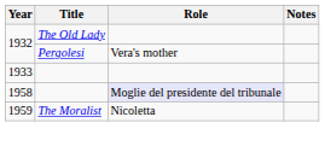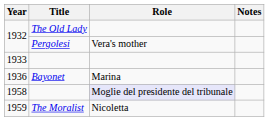 <table class="wikitable plainrowheaders sortable">
 <tr>
 <th scope="col">Year</th>
 <th scope="col">Title</th>
 <th scope="col">Role</th>
 <th scope="col">Notes</th>
 </tr>
 <tr>
 <td rowspan=2>1932</td>
 <td><em><a href='#'>The Old Lady</a></em></td>
 <td></td>
 <td></td>
 </tr>
 <tr>
 <td><em><a href='#'>Pergolesi</a></em></td>
 <td>Vera's mother</td>
 <td></td>
 </tr>
 <tr>
 <td>1933</td>
 <td><em></em></td>
 <td></td>
 <td></td>
 </tr>
 <tr>
+<td>1936</td>
+<td><em><a href='#'>Bayonet</a></em></td>
+<td>Marina</td>
+<td></td>
+</tr>
+<tr>
 <td>1958</td>
 <td><em></em></td>
 <td style="background: lavender;">Moglie del presidente del tribunale</td>
 <td></td>
 </tr>
 <tr>
 <td>1959</td>
 <td><em><a href='#'>The Moralist</a></em></td>
 <td>Nicoletta</td>
 <td></td>
 </tr>
 </table>
